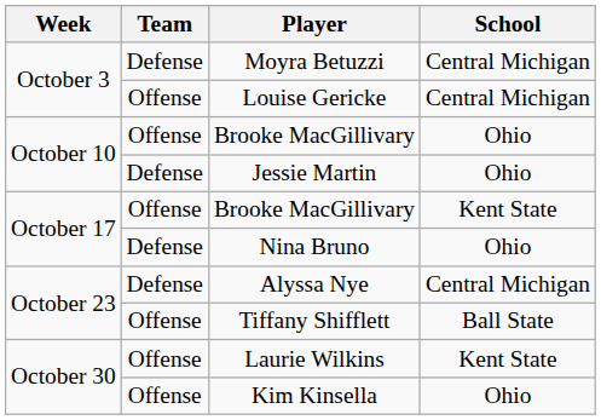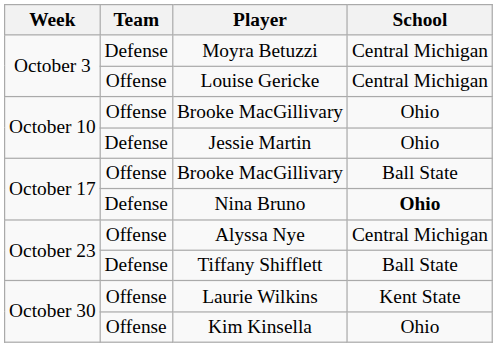 <table class="wikitable" style="text-align:center;">
 <tr>
 <th>Week</th>
 <th>Team</th>
 <th>Player</th>
 <th>School</th>
 </tr>
 <tr>
 <td rowspan=2>October 3</td>
 <td>Defense</td>
 <td>Moyra Betuzzi</td>
 <td>Central Michigan</td>
 </tr>
 <tr>
 <td>Offense</td>
 <td>Louise Gericke</td>
 <td>Central Michigan</td>
 </tr>
 <tr>
 <td rowspan=2>October 10</td>
 <td>Offense</td>
 <td>Brooke MacGillivary</td>
 <td>Ohio</td>
 </tr>
 <tr>
 <td>Defense</td>
 <td>Jessie Martin</td>
 <td>Ohio</td>
 </tr>
 <tr>
 <td rowspan=2>October 17</td>
 <td>Offense</td>
 <td>Brooke MacGillivary</td>
-<td>Kent State</td>
+<td>Ball State</td>
 </tr>
 <tr>
 <td>Defense</td>
 <td>Nina Bruno</td>
-<td>Ohio</td>
+<td><strong>Ohio</strong></td>
 </tr>
 <tr>
 <td rowspan=2>October 23</td>
-<td>Defense</td>
+<td>Offense</td>
 <td>Alyssa Nye</td>
 <td>Central Michigan</td>
 </tr>
 <tr>
-<td>Offense</td>
+<td>Defense</td>
 <td>Tiffany Shifflett</td>
 <td>Ball State</td>
 </tr>
 <tr>
 <td rowspan=2>October 30</td>
 <td>Offense</td>
 <td>Laurie Wilkins</td>
 <td>Kent State</td>
 </tr>
 <tr>
 <td>Offense</td>
 <td>Kim Kinsella</td>
 <td>Ohio</td>
 </tr>
 </table>
